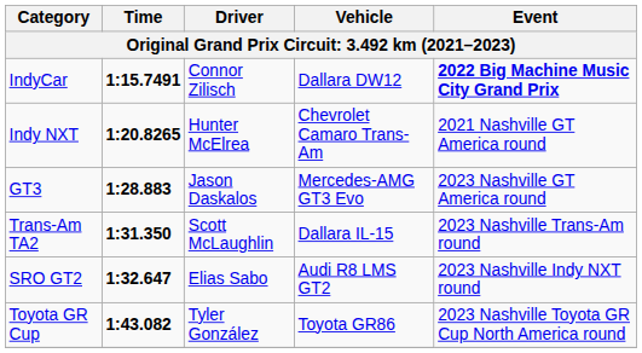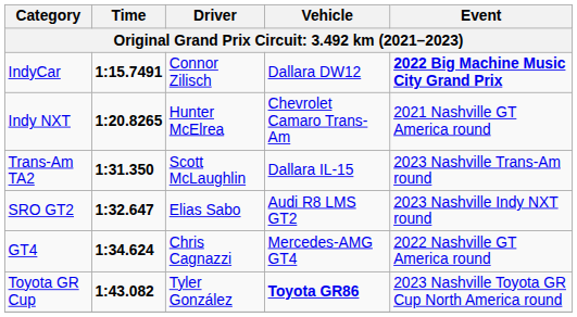 <table class="wikitable">
 <tr>
 <th>Category</th>
 <th>Time</th>
 <th>Driver</th>
 <th>Vehicle</th>
 <th>Event</th>
 </tr>
 <tr>
 <th colspan=5>Original Grand Prix Circuit: 3.492 km (2021–2023)</th>
 </tr>
 <tr>
 <td><a href='#'>IndyCar</a></td>
 <td><strong>1:15.7491</strong></td>
 <td><a href='#'>Connor Zilisch</a></td>
 <td><a href='#'>Dallara DW12</a></td>
 <td><strong><a href='#'>2022 Big Machine Music City Grand Prix</a></strong></td>
 </tr>
 <tr>
 <td><a href='#'>Indy NXT</a></td>
 <td><strong>1:20.8265</strong></td>
 <td><a href='#'>Hunter McElrea</a></td>
 <td><a href='#'>Chevrolet Camaro Trans-Am</a></td>
 <td><a href='#'>2021 Nashville GT America round</a></td>
 </tr>
 <tr>
-<td><a href='#'>GT3</a></td>
-<td><strong>1:28.883</strong></td>
-<td><a href='#'>Jason Daskalos</a></td>
-<td><a href='#'>Mercedes-AMG GT3 Evo</a></td>
-<td><a href='#'>2023 Nashville GT America round</a></td>
-</tr>
-<tr>
 <td><a href='#'>Trans-Am TA2</a></td>
 <td><strong>1:31.350</strong></td>
 <td><a href='#'>Scott McLaughlin</a></td>
 <td><a href='#'>Dallara IL-15</a></td>
 <td><a href='#'>2023 Nashville Trans-Am round</a></td>
 </tr>
 <tr>
 <td><a href='#'>SRO GT2</a></td>
 <td><strong>1:32.647</strong></td>
 <td><a href='#'>Elias Sabo</a></td>
 <td><a href='#'>Audi R8 LMS GT2</a></td>
 <td><a href='#'>2023 Nashville Indy NXT round</a></td>
 </tr>
 <tr>
+<td><a href='#'>GT4</a></td>
+<td><strong>1:34.624</strong></td>
+<td><a href='#'>Chris Cagnazzi</a></td>
+<td><a href='#'>Mercedes-AMG GT4</a></td>
+<td><a href='#'>2022 Nashville GT America round</a></td>
+</tr>
+<tr>
 <td><a href='#'>Toyota GR Cup</a></td>
 <td><strong>1:43.082</strong></td>
 <td><a href='#'>Tyler González</a></td>
-<td><a href='#'>Toyota GR86</a></td>
+<td><strong><a href='#'>Toyota GR86</a></strong></td>
 <td><a href='#'>2023 Nashville Toyota GR Cup North America round</a></td>
 </tr>
 <tr>
 </tr>
 </table>
